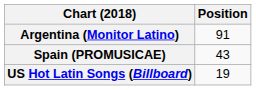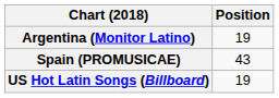 <table class="wikitable plainrowheaders sortable" style="text-align:center">
 <tr>
 <th scope="col">Chart (2018)</th>
 <th scope="col">Position</th>
 </tr>
 <tr>
 <th scope="row">Argentina (<a href='#'>Monitor Latino</a>)</th>
-<td>91</td>
+<td>19</td>
 </tr>
 <tr>
 <th scope="row">Spain (PROMUSICAE)</th>
 <td>43</td>
 </tr>
 <tr>
 <th scope="row">US <a href='#'>Hot Latin Songs</a> (<em><a href='#'>Billboard</a></em>)</th>
 <td>19</td>
 </tr>
 </table>
